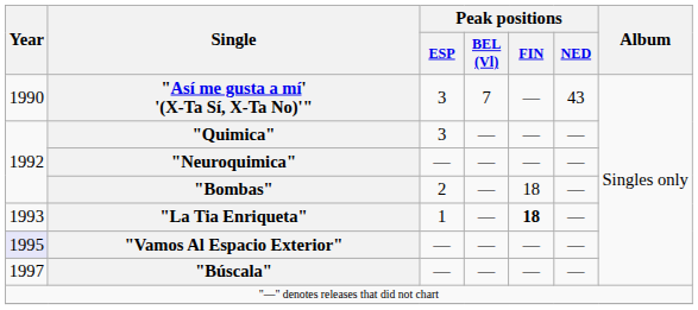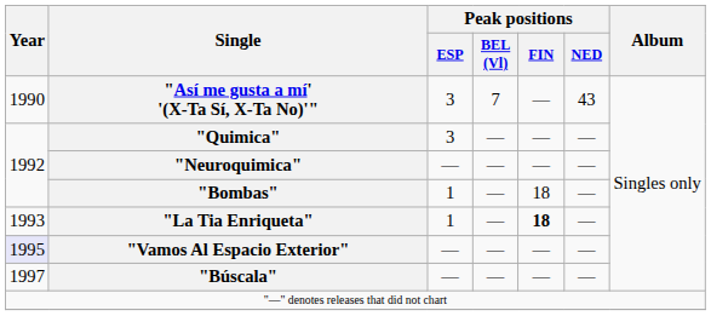 <table class="wikitable plainrowheaders" style="text-align:center;">
 <tr>
 <th rowspan="2">Year</th>
 <th rowspan="2" style="width:21em;">Single</th>
 <th colspan="4">Peak positions</th>
 <th rowspan="2">Album</th>
 </tr>
 <tr style="font-size:smaller;">
 <th width="35"><a href='#'>ESP</a><br></th>
 <th width="35"><a href='#'>BEL<br>(Vl)</a><br></th>
 <th width="35"><a href='#'>FIN</a><br></th>
 <th width="35"><a href='#'>NED</a><br></th>
 </tr>
 <tr>
 <td>1990</td>
 <th scope="row">"<a href='#'>Así me gusta a mí</a>' <br> '(X-Ta Sí, X-Ta No)'"</th>
 <td>3</td>
 <td>7</td>
 <td>—</td>
 <td>43</td>
 <td rowspan="7">Singles only</td>
 </tr>
 <tr>
 <td rowspan=3>1992</td>
 <th scope="row">"Quimica"</th>
 <td>3</td>
 <td>—</td>
 <td>—</td>
 <td>—</td>
 </tr>
 <tr>
 <th scope="row">"Neuroquimica"</th>
 <td>—</td>
 <td>—</td>
 <td>—</td>
 <td>—</td>
 </tr>
 <tr>
 <th scope="row">"Bombas"</th>
-<td>2</td>
+<td>1</td>
 <td>—</td>
 <td>18</td>
 <td>—</td>
 </tr>
 <tr>
 <td>1993</td>
 <th scope="row">"La Tia Enriqueta"</th>
 <td>1</td>
 <td>—</td>
 <td><strong>18</strong></td>
 <td>—</td>
 </tr>
 <tr>
 <td style="background: lavender;">1995</td>
 <th scope="row">"Vamos Al Espacio Exterior"</th>
 <td>—</td>
 <td>—</td>
 <td>—</td>
 <td>—</td>
 </tr>
 <tr>
 <td>1997</td>
 <th scope="row">"Búscala"</th>
 <td>—</td>
 <td>—</td>
 <td>—</td>
 <td>—</td>
 </tr>
 <tr>
 <td colspan="7" style="font-size:8pt">"—" denotes releases that did not chart</td>
 </tr>
 <tr>
 </tr>
 </table>
